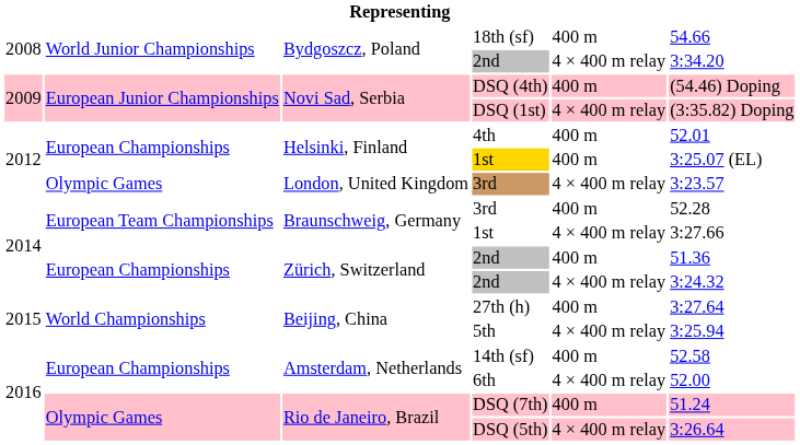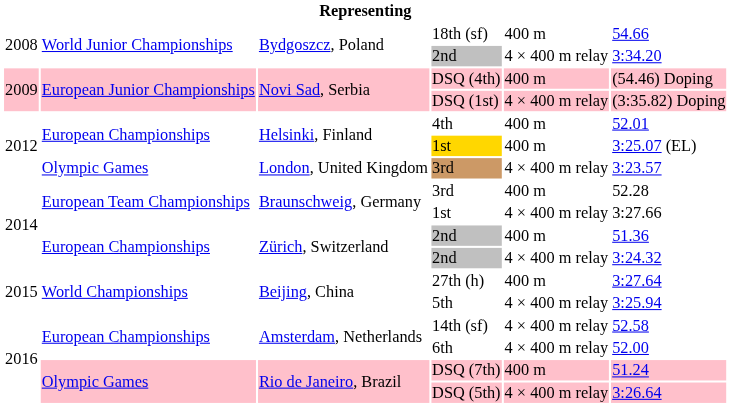 <table>
 <tr>
 <th colspan="6">Representing </th>
 </tr>
 <tr>
 <td rowspan=2>2008</td>
 <td rowspan=2><a href='#'>World Junior Championships</a></td>
 <td rowspan=2><a href='#'>Bydgoszcz</a>, Poland</td>
 <td>18th (sf)</td>
 <td>400 m</td>
 <td><a href='#'>54.66</a></td>
 </tr>
 <tr>
 <td bgcolor=silver>2nd</td>
 <td>4 × 400 m relay</td>
 <td><a href='#'>3:34.20</a></td>
 </tr>
 <tr bgcolor=pink>
 <td rowspan=2>2009</td>
 <td rowspan=2><a href='#'>European Junior Championships</a></td>
 <td rowspan=2><a href='#'>Novi Sad</a>, Serbia</td>
 <td>DSQ (4th)</td>
 <td>400 m</td>
 <td>(54.46) Doping</td>
 </tr>
 <tr bgcolor=pink>
 <td>DSQ (1st)</td>
 <td>4 × 400 m relay</td>
 <td>(3:35.82) Doping</td>
 </tr>
 <tr>
 <td rowspan=3>2012</td>
 <td rowspan=2><a href='#'>European Championships</a></td>
 <td rowspan=2><a href='#'>Helsinki</a>, Finland</td>
 <td>4th</td>
 <td>400 m</td>
 <td><a href='#'>52.01</a></td>
 </tr>
 <tr>
 <td bgcolor=gold>1st</td>
 <td>400 m</td>
 <td><a href='#'>3:25.07</a> (EL)</td>
 </tr>
 <tr>
 <td><a href='#'>Olympic Games</a></td>
 <td><a href='#'>London</a>, United Kingdom</td>
 <td bgcolor= "CC9966">3rd</td>
 <td>4 × 400 m relay</td>
 <td><a href='#'>3:23.57</a></td>
 </tr>
 <tr>
 <td rowspan=4>2014</td>
 <td rowspan=2><a href='#'>European Team Championships</a></td>
 <td rowspan=2><a href='#'>Braunschweig</a>, Germany</td>
 <td>3rd</td>
 <td>400 m</td>
 <td>52.28</td>
 </tr>
 <tr>
 <td>1st</td>
 <td>4 × 400 m relay</td>
 <td>3:27.66</td>
 </tr>
 <tr>
 <td rowspan=2><a href='#'>European Championships</a></td>
 <td rowspan=2><a href='#'>Zürich</a>, Switzerland</td>
 <td bgcolor=silver>2nd</td>
 <td>400 m</td>
 <td><a href='#'>51.36</a></td>
 </tr>
 <tr>
 <td bgcolor=silver>2nd</td>
 <td>4 × 400 m relay</td>
 <td><a href='#'>3:24.32</a></td>
 </tr>
 <tr>
 <td rowspan=2>2015</td>
 <td rowspan=2><a href='#'>World Championships</a></td>
 <td rowspan=2><a href='#'>Beijing</a>, China</td>
 <td>27th (h)</td>
 <td>400 m</td>
 <td><a href='#'>3:27.64</a></td>
 </tr>
 <tr>
 <td>5th</td>
 <td>4 × 400 m relay</td>
 <td><a href='#'>3:25.94</a></td>
 </tr>
 <tr>
 <td rowspan=4>2016</td>
 <td rowspan=2><a href='#'>European Championships</a></td>
 <td rowspan=2><a href='#'>Amsterdam</a>, Netherlands</td>
 <td bgcolor=>14th (sf)</td>
-<td>400 m</td>
+<td>4 × 400 m relay</td>
 <td><a href='#'>52.58</a></td>
 </tr>
 <tr>
 <td bgcolor=>6th</td>
 <td>4 × 400 m relay</td>
 <td><a href='#'>52.00</a></td>
 </tr>
 <tr bgcolor=pink>
 <td rowspan=2><a href='#'>Olympic Games</a></td>
 <td rowspan=2><a href='#'>Rio de Janeiro</a>, Brazil</td>
 <td>DSQ (7th)</td>
 <td>400 m</td>
 <td><a href='#'>51.24</a></td>
 </tr>
 <tr bgcolor=pink>
 <td>DSQ (5th)</td>
 <td>4 × 400 m relay</td>
 <td><a href='#'>3:26.64</a></td>
 </tr>
 <tr>
 </tr>
 </table>
